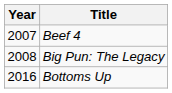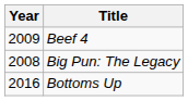 <table class="wikitable plainrowheaders sortable" style="margin-right: 0;">
 <tr>
 <th>Year</th>
 <th>Title</th>
 </tr>
 <tr>
-<td>2007</td>
+<td>2009</td>
 <td><em>Beef 4</em></td>
 </tr>
 <tr>
 <td>2008</td>
 <td><em>Big Pun: The Legacy</em></td>
 </tr>
 <tr>
 <td>2016</td>
 <td><em>Bottoms Up</em></td>
 </tr>
 </table>
